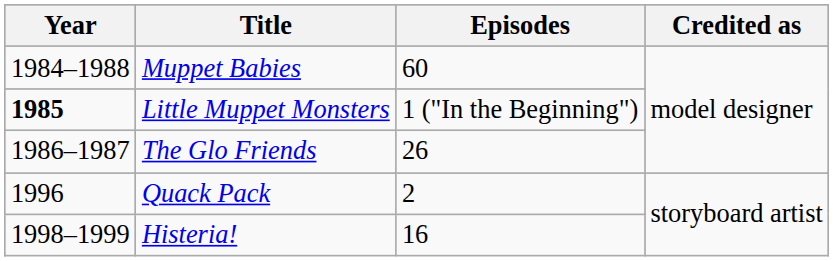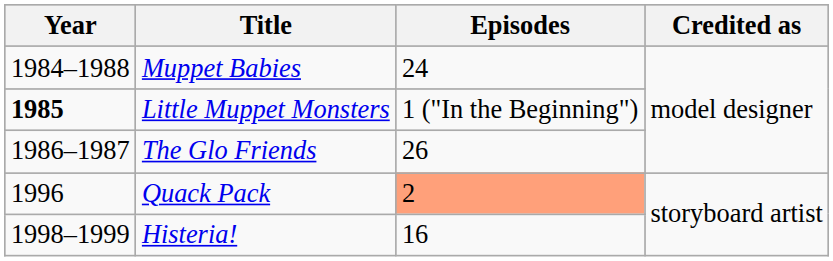 <table class="wikitable sortable">
 <tr>
 <th>Year</th>
 <th>Title</th>
 <th>Episodes</th>
 <th>Credited as</th>
 </tr>
 <tr>
 <td>1984–1988</td>
 <td><em><a href='#'>Muppet Babies</a></em></td>
-<td>60</td>
+<td>24</td>
 <td rowspan="3">model designer</td>
 </tr>
 <tr>
 <td><strong>1985</strong></td>
 <td><em><a href='#'>Little Muppet Monsters</a></em></td>
 <td>1 ("In the Beginning")</td>
 </tr>
 <tr>
 <td>1986–1987</td>
 <td><em><a href='#'>The Glo Friends</a></em></td>
 <td>26</td>
 </tr>
 <tr>
 <td>1996</td>
 <td><em><a href='#'>Quack Pack</a></em></td>
-<td>2</td>
+<td style="background: lightsalmon;">2</td>
 <td rowspan="2">storyboard artist</td>
 </tr>
 <tr>
 <td>1998–1999</td>
 <td><em><a href='#'>Histeria!</a></em></td>
 <td>16</td>
 </tr>
 </table>
